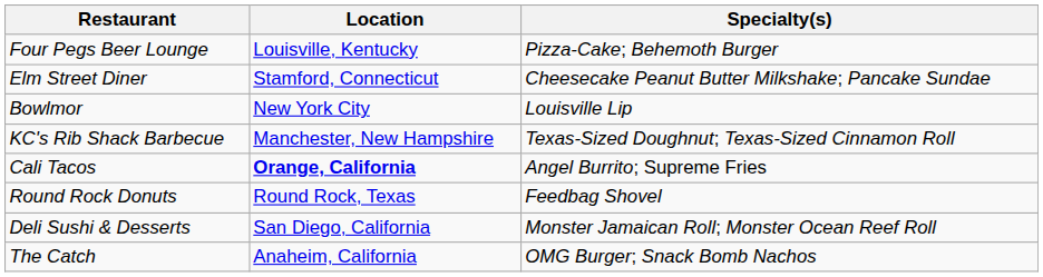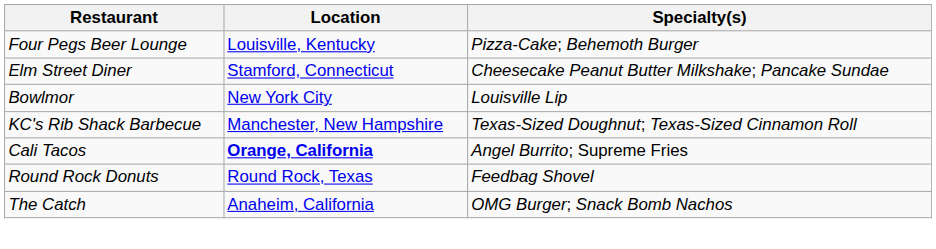 <table class="wikitable" style="width:100%;">
 <tr>
 <th>Restaurant</th>
 <th>Location</th>
 <th>Specialty(s)</th>
 </tr>
 <tr>
 <td><em>Four Pegs Beer Lounge</em></td>
 <td><a href='#'>Louisville, Kentucky</a></td>
 <td><em>Pizza-Cake</em>; <em>Behemoth Burger</em></td>
 </tr>
 <tr>
 <td><em>Elm Street Diner</em></td>
 <td><a href='#'>Stamford, Connecticut</a></td>
 <td><em>Cheesecake Peanut Butter Milkshake</em>; <em>Pancake Sundae</em></td>
 </tr>
 <tr>
 <td><em>Bowlmor</em></td>
 <td><a href='#'>New York City</a></td>
 <td><em>Louisville Lip</em></td>
 </tr>
 <tr>
 <td><em>KC's Rib Shack Barbecue</em></td>
 <td><a href='#'>Manchester, New Hampshire</a></td>
 <td><em>Texas-Sized Doughnut</em>; <em>Texas-Sized Cinnamon Roll</em></td>
 </tr>
 <tr>
 <td><em>Cali Tacos</em></td>
 <td><strong><a href='#'>Orange, California</a></strong></td>
 <td><em>Angel Burrito</em>; Supreme Fries</td>
 </tr>
 <tr>
 <td><em>Round Rock Donuts</em></td>
 <td><a href='#'>Round Rock, Texas</a></td>
 <td><em>Feedbag Shovel</em></td>
 </tr>
 <tr>
-<td><em>Deli Sushi & Desserts</em></td>
-<td><a href='#'>San Diego, California</a></td>
-<td><em>Monster Jamaican Roll</em>; <em>Monster Ocean Reef Roll</em></td>
-</tr>
-<tr>
 <td><em>The Catch</em></td>
 <td><a href='#'>Anaheim, California</a></td>
 <td><em>OMG Burger</em>; <em>Snack Bomb Nachos</em></td>
 </tr>
 </table>
